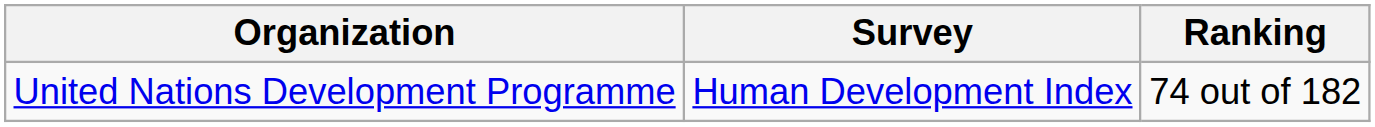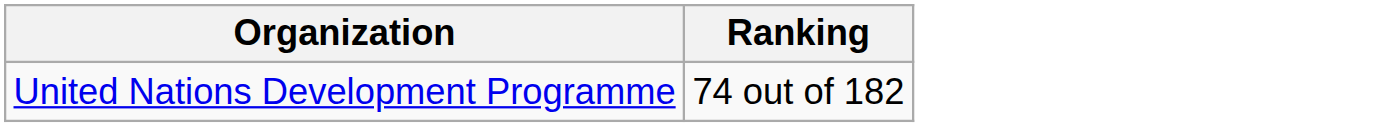 <table class="wikitable">
 <tr>
 <th>Organization</th>
-<th>Survey</th>
 <th>Ranking</th>
 </tr>
 <tr>
 <td><a href='#'>United Nations Development Programme</a></td>
-<td><a href='#'>Human Development Index</a></td>
 <td>74 out of 182</td>
 </tr>
 </table>
